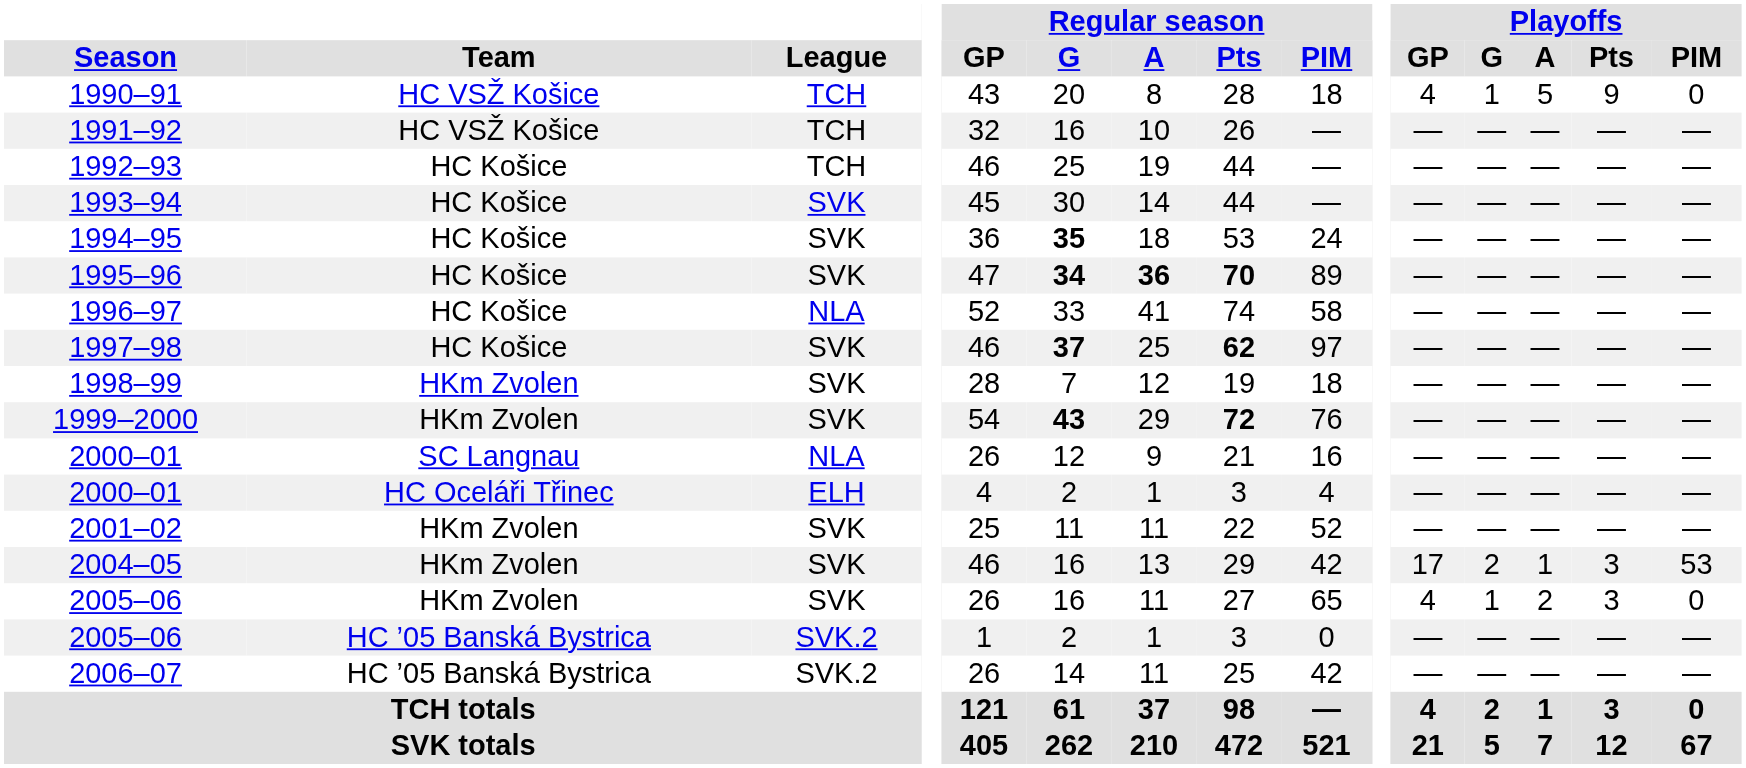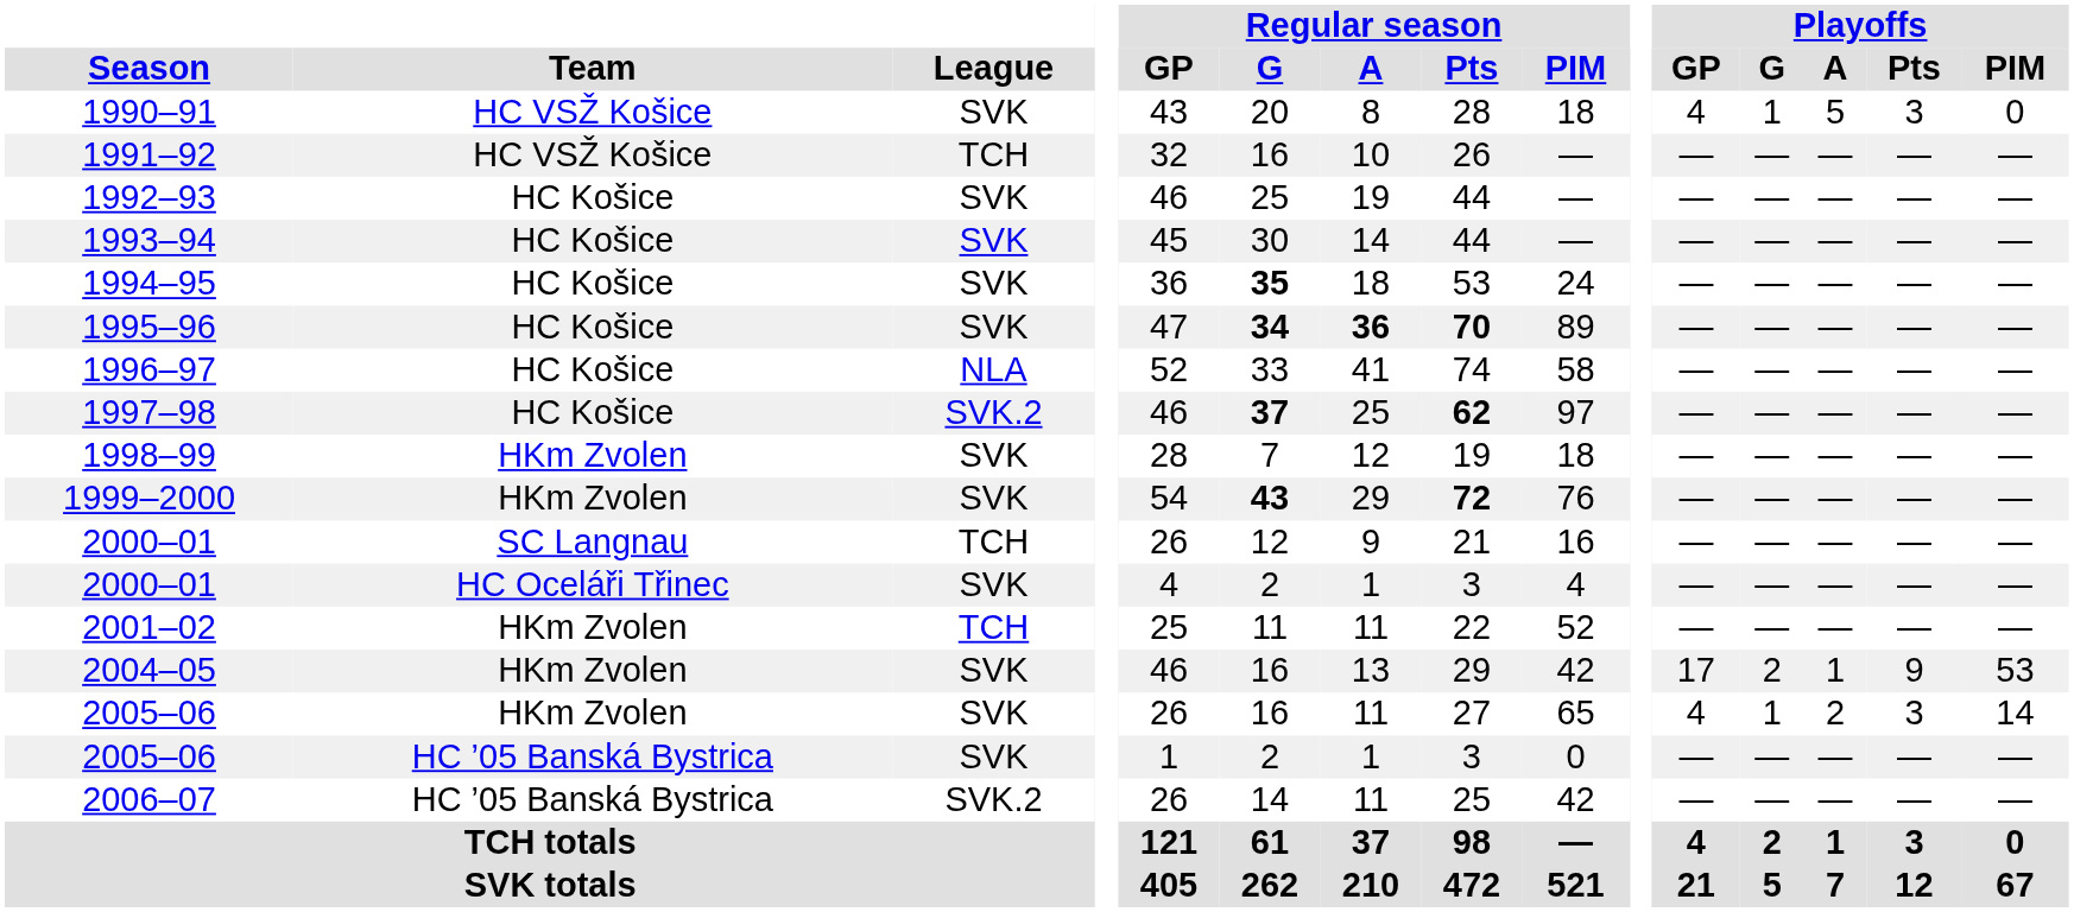 <table border="0" cellpadding="1" cellspacing="0" style="text-align:center; width:60em">
 <tr bgcolor="#e0e0e0">
 <th colspan="3" bgcolor="#ffffff"> </th>
 <th rowspan="99" bgcolor="#ffffff"> </th>
 <th colspan="5"><a href='#'>Regular season</a></th>
 <th rowspan="99" bgcolor="#ffffff"> </th>
 <th colspan="5"><a href='#'>Playoffs</a></th>
 </tr>
 <tr bgcolor="#e0e0e0">
 <th><a href='#'>Season</a></th>
 <th>Team</th>
 <th>League</th>
 <th>GP</th>
 <th><a href='#'>G</a></th>
 <th><a href='#'>A</a></th>
 <th><a href='#'>Pts</a></th>
 <th><a href='#'>PIM</a></th>
 <th>GP</th>
 <th>G</th>
 <th>A</th>
 <th>Pts</th>
 <th>PIM</th>
 </tr>
 <tr>
 <td><a href='#'>1990–91</a></td>
 <td><a href='#'>HC VSŽ Košice</a></td>
-<td><a href='#'>TCH</a></td>
+<td>SVK</td>
 <td>43</td>
 <td>20</td>
 <td>8</td>
 <td>28</td>
 <td>18</td>
 <td>4</td>
 <td>1</td>
 <td>5</td>
-<td>9</td>
+<td>3</td>
 <td>0</td>
 </tr>
 <tr bgcolor="#f0f0f0">
 <td><a href='#'>1991–92</a></td>
 <td>HC VSŽ Košice</td>
 <td>TCH</td>
 <td>32</td>
 <td>16</td>
 <td>10</td>
 <td>26</td>
 <td>—</td>
 <td>—</td>
 <td>—</td>
 <td>—</td>
 <td>—</td>
 <td>—</td>
 </tr>
 <tr>
 <td><a href='#'>1992–93</a></td>
 <td>HC Košice</td>
-<td>TCH</td>
+<td>SVK</td>
 <td>46</td>
 <td>25</td>
 <td>19</td>
 <td>44</td>
 <td>—</td>
 <td>—</td>
 <td>—</td>
 <td>—</td>
 <td>—</td>
 <td>—</td>
 </tr>
 <tr bgcolor="#f0f0f0">
 <td><a href='#'>1993–94</a></td>
 <td>HC Košice</td>
 <td><a href='#'>SVK</a></td>
 <td>45</td>
 <td>30</td>
 <td>14</td>
 <td>44</td>
 <td>—</td>
 <td>—</td>
 <td>—</td>
 <td>—</td>
 <td>—</td>
 <td>—</td>
 </tr>
 <tr>
 <td><a href='#'>1994–95</a></td>
 <td>HC Košice</td>
 <td>SVK</td>
 <td>36</td>
 <td><strong>35</strong></td>
 <td>18</td>
 <td>53</td>
 <td>24</td>
 <td>—</td>
 <td>—</td>
 <td>—</td>
 <td>—</td>
 <td>—</td>
 </tr>
 <tr bgcolor="#f0f0f0">
 <td><a href='#'>1995–96</a></td>
 <td>HC Košice</td>
 <td>SVK</td>
 <td>47</td>
 <td><strong>34</strong></td>
 <td><strong>36</strong></td>
 <td><strong>70</strong></td>
 <td>89</td>
 <td>—</td>
 <td>—</td>
 <td>—</td>
 <td>—</td>
 <td>—</td>
 </tr>
 <tr>
 <td><a href='#'>1996–97</a></td>
 <td>HC Košice</td>
 <td><a href='#'>NLA</a></td>
 <td>52</td>
 <td>33</td>
 <td>41</td>
 <td>74</td>
 <td>58</td>
 <td>—</td>
 <td>—</td>
 <td>—</td>
 <td>—</td>
 <td>—</td>
 </tr>
 <tr bgcolor="#f0f0f0">
 <td><a href='#'>1997–98</a></td>
 <td>HC Košice</td>
-<td>SVK</td>
+<td><a href='#'>SVK.2</a></td>
 <td>46</td>
 <td><strong>37</strong></td>
 <td>25</td>
 <td><strong>62</strong></td>
 <td>97</td>
 <td>—</td>
 <td>—</td>
 <td>—</td>
 <td>—</td>
 <td>—</td>
 </tr>
 <tr>
 <td><a href='#'>1998–99</a></td>
 <td><a href='#'>HKm Zvolen</a></td>
 <td>SVK</td>
 <td>28</td>
 <td>7</td>
 <td>12</td>
 <td>19</td>
 <td>18</td>
 <td>—</td>
 <td>—</td>
 <td>—</td>
 <td>—</td>
 <td>—</td>
 </tr>
 <tr bgcolor="#f0f0f0">
 <td><a href='#'>1999–2000</a></td>
 <td>HKm Zvolen</td>
 <td>SVK</td>
 <td>54</td>
 <td><strong>43</strong></td>
 <td>29</td>
 <td><strong>72</strong></td>
 <td>76</td>
 <td>—</td>
 <td>—</td>
 <td>—</td>
 <td>—</td>
 <td>—</td>
 </tr>
 <tr>
 <td><a href='#'>2000–01</a></td>
 <td><a href='#'>SC Langnau</a></td>
-<td><a href='#'>NLA</a></td>
+<td>TCH</td>
 <td>26</td>
 <td>12</td>
 <td>9</td>
 <td>21</td>
 <td>16</td>
 <td>—</td>
 <td>—</td>
 <td>—</td>
 <td>—</td>
 <td>—</td>
 </tr>
 <tr bgcolor="#f0f0f0">
 <td><a href='#'>2000–01</a></td>
 <td><a href='#'>HC Oceláři Třinec</a></td>
-<td><a href='#'>ELH</a></td>
+<td>SVK</td>
 <td>4</td>
 <td>2</td>
 <td>1</td>
 <td>3</td>
 <td>4</td>
 <td>—</td>
 <td>—</td>
 <td>—</td>
 <td>—</td>
 <td>—</td>
 </tr>
 <tr>
 <td><a href='#'>2001–02</a></td>
 <td>HKm Zvolen</td>
-<td>SVK</td>
+<td><a href='#'>TCH</a></td>
 <td>25</td>
 <td>11</td>
 <td>11</td>
 <td>22</td>
 <td>52</td>
 <td>—</td>
 <td>—</td>
 <td>—</td>
 <td>—</td>
 <td>—</td>
 </tr>
 <tr bgcolor="#f0f0f0">
 <td><a href='#'>2004–05</a></td>
 <td>HKm Zvolen</td>
 <td>SVK</td>
 <td>46</td>
 <td>16</td>
 <td>13</td>
 <td>29</td>
 <td>42</td>
 <td>17</td>
 <td>2</td>
 <td>1</td>
-<td>3</td>
+<td>9</td>
 <td>53</td>
 </tr>
 <tr>
 <td><a href='#'>2005–06</a></td>
 <td>HKm Zvolen</td>
 <td>SVK</td>
 <td>26</td>
 <td>16</td>
 <td>11</td>
 <td>27</td>
 <td>65</td>
 <td>4</td>
 <td>1</td>
 <td>2</td>
 <td>3</td>
-<td>0</td>
+<td>14</td>
 </tr>
 <tr bgcolor="#f0f0f0">
 <td><a href='#'>2005–06</a></td>
 <td><a href='#'>HC ’05 Banská Bystrica</a></td>
-<td><a href='#'>SVK.2</a></td>
+<td>SVK</td>
 <td>1</td>
 <td>2</td>
 <td>1</td>
 <td>3</td>
 <td>0</td>
 <td>—</td>
 <td>—</td>
 <td>—</td>
 <td>—</td>
 <td>—</td>
 </tr>
 <tr>
 <td><a href='#'>2006–07</a></td>
 <td>HC ’05 Banská Bystrica</td>
 <td>SVK.2</td>
 <td>26</td>
 <td>14</td>
 <td>11</td>
 <td>25</td>
 <td>42</td>
 <td>—</td>
 <td>—</td>
 <td>—</td>
 <td>—</td>
 <td>—</td>
 </tr>
 <tr bgcolor="#e0e0e0">
 <th colspan="3">TCH totals</th>
 <th>121</th>
 <th>61</th>
 <th>37</th>
 <th>98</th>
 <th>—</th>
 <th>4</th>
 <th>2</th>
 <th>1</th>
 <th>3</th>
 <th>0</th>
 </tr>
 <tr bgcolor="#e0e0e0">
 <th colspan="3">SVK totals</th>
 <th>405</th>
 <th>262</th>
 <th>210</th>
 <th>472</th>
 <th>521</th>
 <th>21</th>
 <th>5</th>
 <th>7</th>
 <th>12</th>
 <th>67</th>
 </tr>
 </table>
